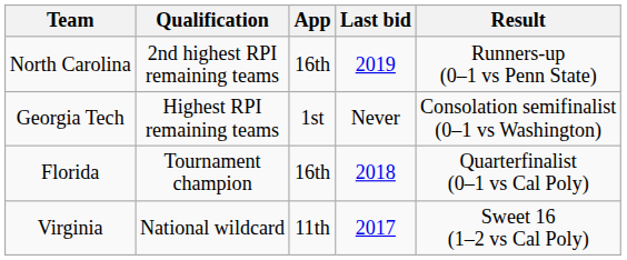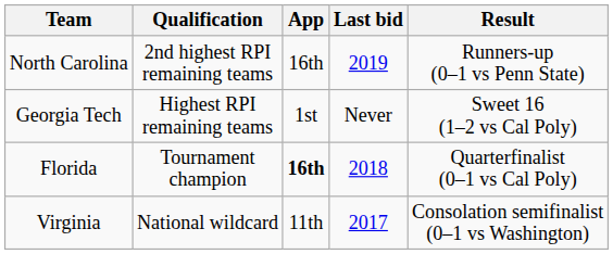 <table class="wikitable sortable" style="text-align:center">
 <tr>
 <th>Team</th>
 <th>Qualification</th>
 <th>App</th>
 <th>Last bid</th>
 <th>Result</th>
 </tr>
 <tr>
 <td>North Carolina</td>
 <td>2nd highest RPI<br>remaining teams</td>
 <td>16th</td>
 <td><a href='#'>2019</a></td>
 <td>Runners-up<br>(0–1 vs Penn State)</td>
 </tr>
 <tr>
 <td>Georgia Tech</td>
 <td>Highest RPI<br>remaining teams</td>
 <td>1st</td>
 <td>Never</td>
-<td>Consolation semifinalist<br>(0–1 vs Washington)</td>
+<td>Sweet 16<br>(1–2 vs Cal Poly)</td>
 </tr>
 <tr>
 <td>Florida</td>
 <td>Tournament<br>champion</td>
-<td>16th</td>
+<td><strong>16th</strong></td>
 <td><a href='#'>2018</a></td>
 <td>Quarterfinalist<br>(0–1 vs Cal Poly)</td>
 </tr>
 <tr>
 <td>Virginia</td>
 <td>National wildcard</td>
 <td>11th</td>
 <td><a href='#'>2017</a></td>
-<td>Sweet 16<br>(1–2 vs Cal Poly)</td>
+<td>Consolation semifinalist<br>(0–1 vs Washington)</td>
 </tr>
 </table>
